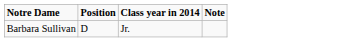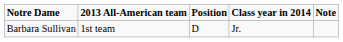 <table class="wikitable">
 <tr style="text-align:left;">
 <td><strong>Notre Dame</strong></td>
+<td><strong>2013 All-American team</strong></td>
 <td><strong>Position</strong></td>
 <td><strong>Class year in 2014</strong></td>
 <td><strong>Note</strong></td>
 </tr>
 <tr style="text-align:left;">
 <td>Barbara Sullivan</td>
+<td>1st team</td>
 <td>D</td>
 <td>Jr.</td>
 <td></td>
 </tr>
 </table>
